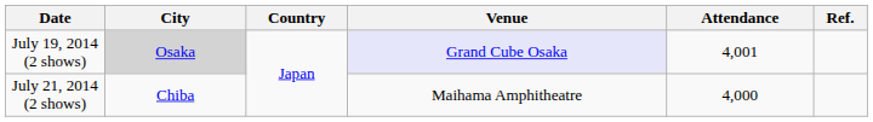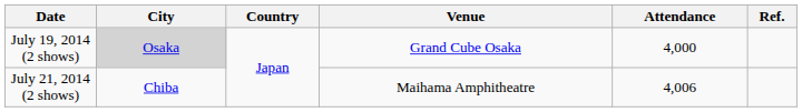 <table class="wikitable" style="text-align:center;">
 <tr>
 <th width="100">Date</th>
 <th width="150">City</th>
 <th width="100">Country</th>
 <th width="350">Venue</th>
 <th width="150">Attendance</th>
 <th width="50">Ref.</th>
 </tr>
 <tr>
 <td>July 19, 2014 (2 shows)</td>
 <td style="background: lightgrey;"><a href='#'>Osaka</a></td>
 <td rowspan="2"><a href='#'>Japan</a></td>
-<td style="background: lavender;"><a href='#'>Grand Cube Osaka</a></td>
-<td>4,001</td>
+<td><a href='#'>Grand Cube Osaka</a></td>
+<td>4,000</td>
 <td></td>
 </tr>
 <tr>
 <td>July 21, 2014 (2 shows)</td>
 <td><a href='#'>Chiba</a></td>
 <td>Maihama Amphitheatre</td>
-<td>4,000</td>
+<td>4,006</td>
 <td></td>
 </tr>
 </table>
